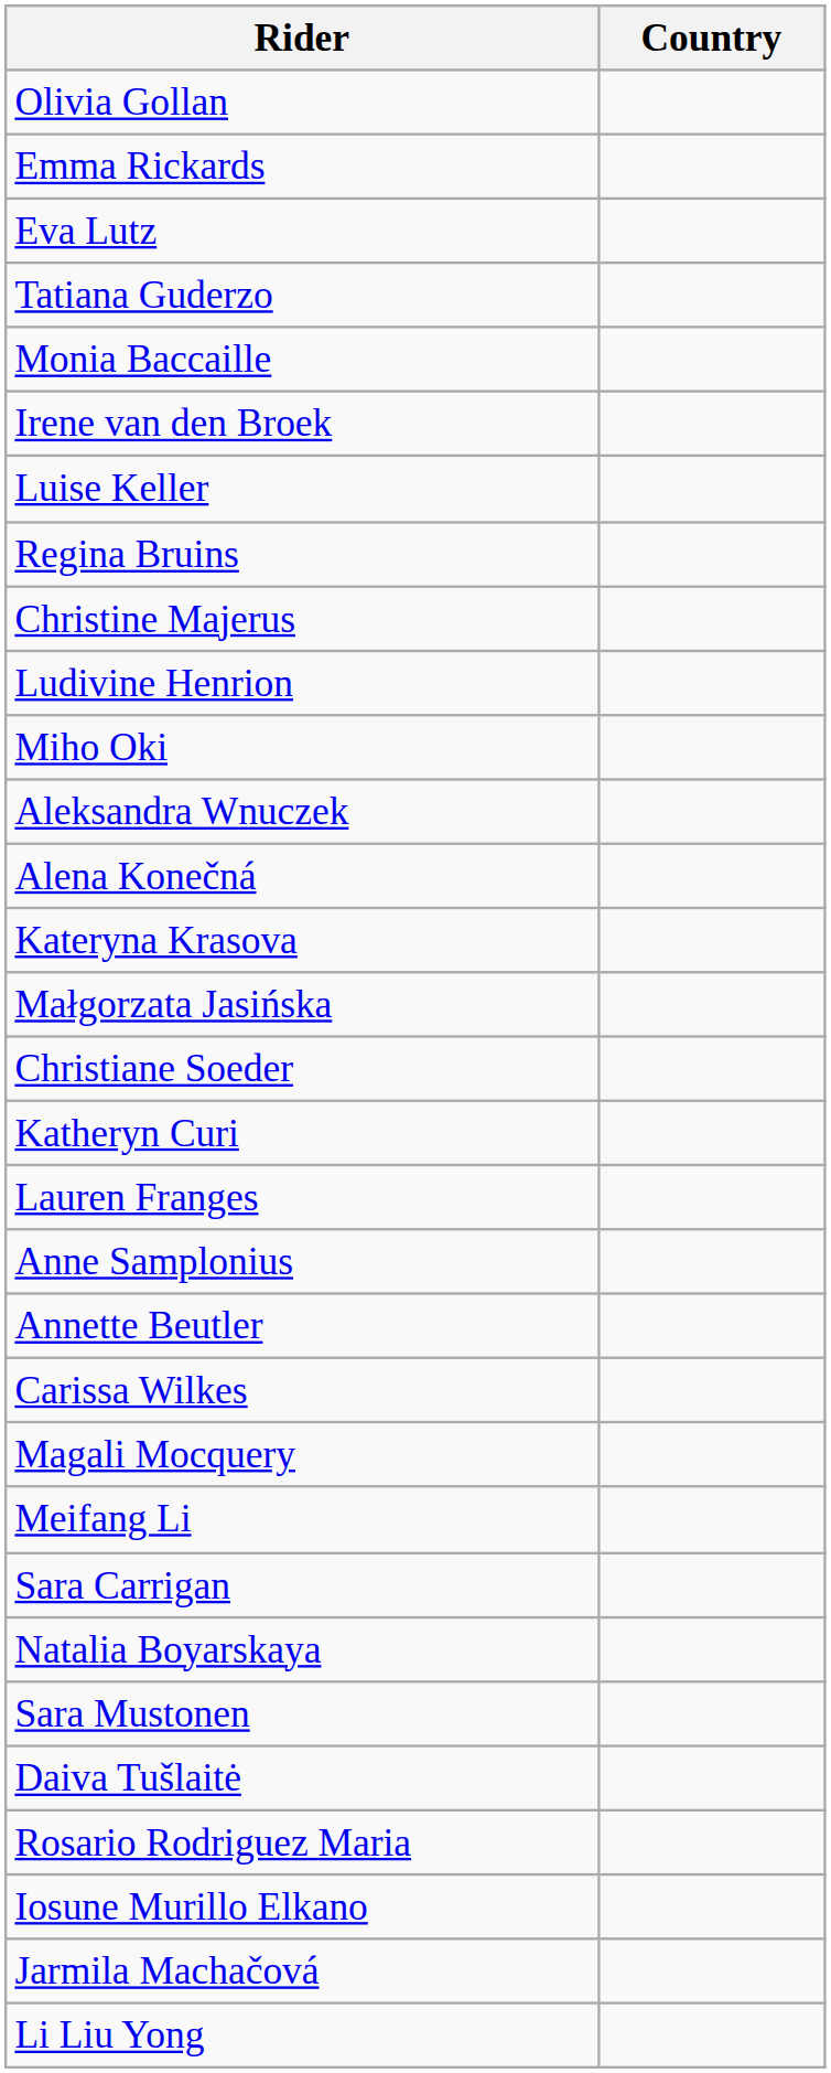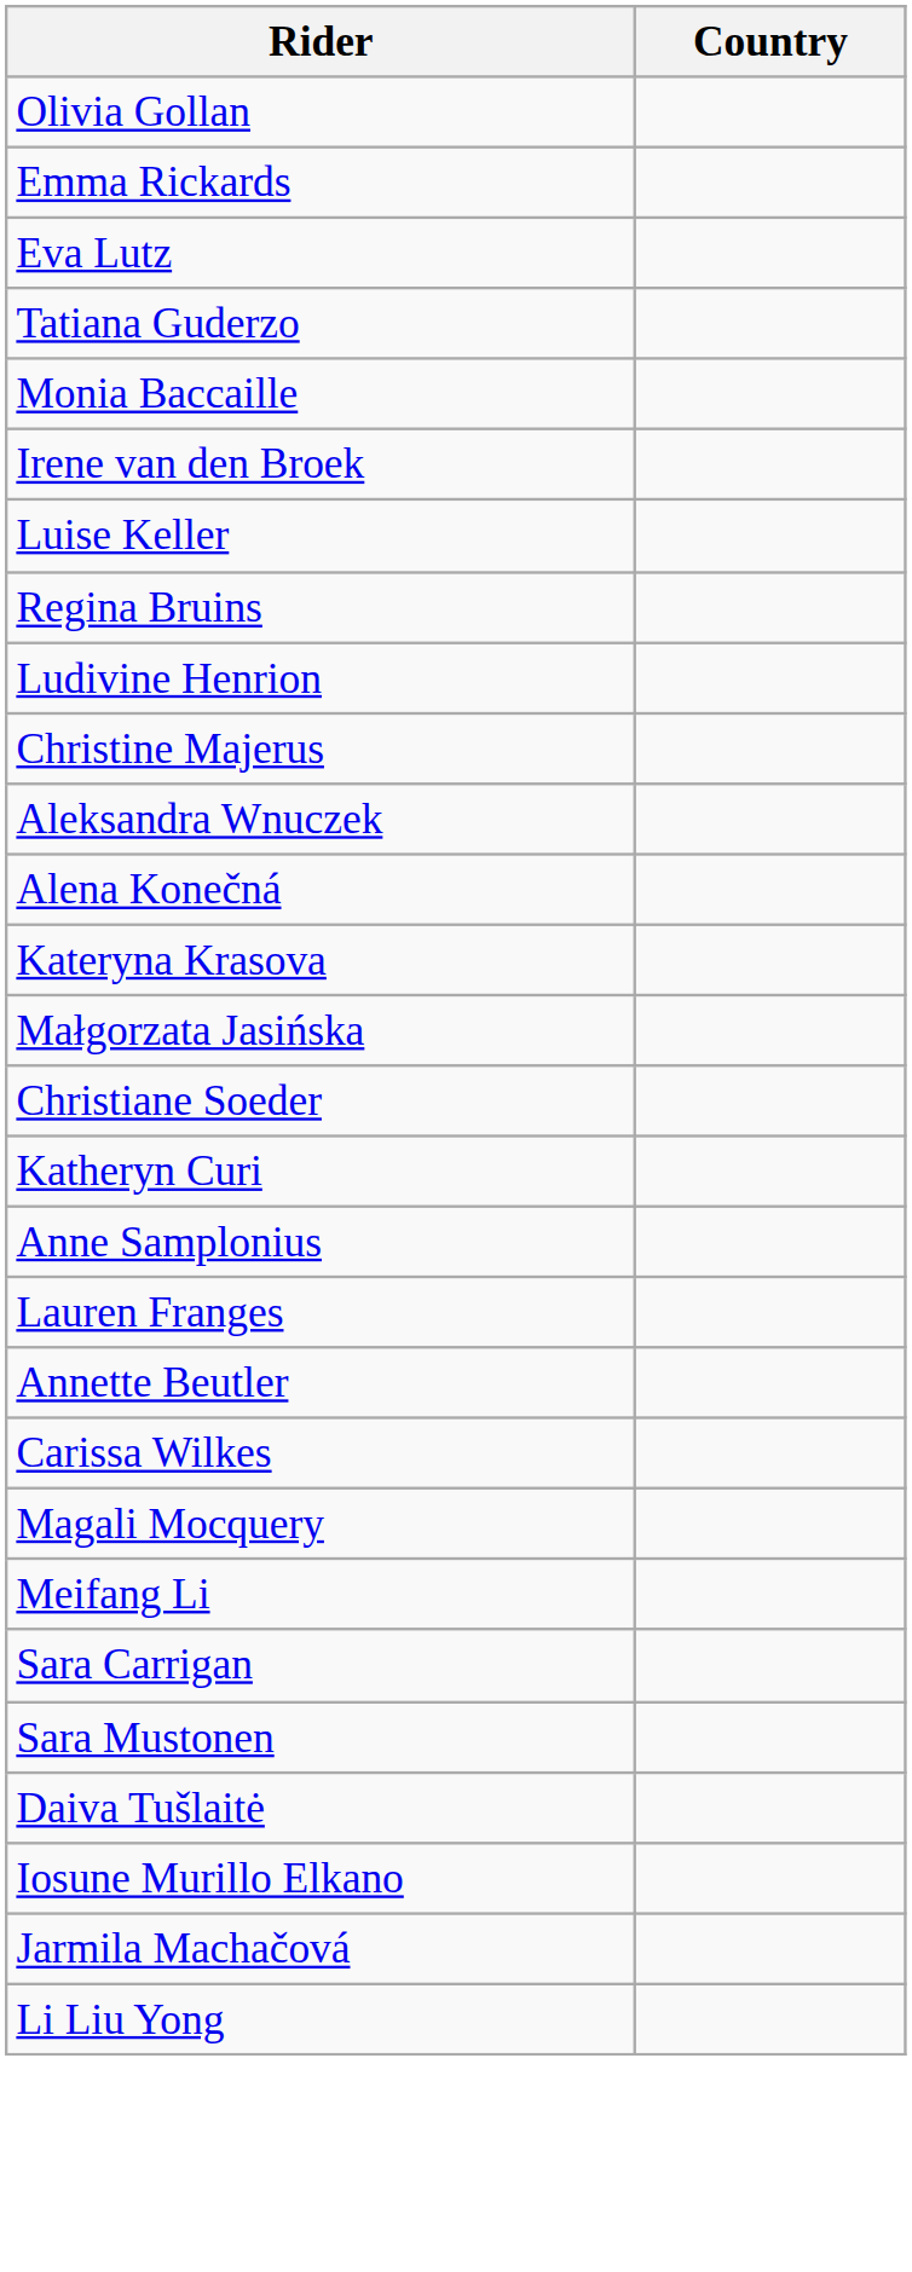 <table class="wikitable" style="font-size:95%; text-align:left; width:320px;">
 <tr>
 <th>Rider</th>
 <th>Country</th>
 </tr>
 <tr>
 <td><a href='#'>Olivia Gollan</a></td>
 <td></td>
 </tr>
 <tr>
 <td><a href='#'>Emma Rickards</a></td>
 <td></td>
 </tr>
 <tr>
 <td><a href='#'>Eva Lutz</a></td>
 <td></td>
 </tr>
 <tr>
 <td><a href='#'>Tatiana Guderzo</a></td>
 <td></td>
 </tr>
 <tr>
 <td><a href='#'>Monia Baccaille</a></td>
 <td></td>
 </tr>
 <tr>
 <td><a href='#'>Irene van den Broek</a></td>
 <td></td>
 </tr>
 <tr>
 <td><a href='#'>Luise Keller</a></td>
 <td></td>
 </tr>
 <tr>
 <td><a href='#'>Regina Bruins</a></td>
 <td></td>
 </tr>
 <tr>
-<td><a href='#'>Christine Majerus</a></td>
-<td></td>
-</tr>
-<tr>
 <td><a href='#'>Ludivine Henrion</a></td>
 <td></td>
 </tr>
 <tr>
-<td><a href='#'>Miho Oki</a></td>
+<td><a href='#'>Christine Majerus</a></td>
 <td></td>
 </tr>
 <tr>
 <td><a href='#'>Aleksandra Wnuczek</a></td>
 <td></td>
 </tr>
 <tr>
 <td><a href='#'>Alena Konečná</a></td>
 <td></td>
 </tr>
 <tr>
 <td><a href='#'>Kateryna Krasova</a></td>
 <td></td>
 </tr>
 <tr>
 <td><a href='#'>Małgorzata Jasińska</a></td>
 <td></td>
 </tr>
 <tr>
 <td><a href='#'>Christiane Soeder</a></td>
 <td></td>
 </tr>
 <tr>
 <td><a href='#'>Katheryn Curi</a></td>
 <td></td>
 </tr>
 <tr>
-<td><a href='#'>Lauren Franges</a></td>
+<td><a href='#'>Anne Samplonius</a></td>
 <td></td>
 </tr>
 <tr>
-<td><a href='#'>Anne Samplonius</a></td>
+<td><a href='#'>Lauren Franges</a></td>
 <td></td>
 </tr>
 <tr>
 <td><a href='#'>Annette Beutler</a></td>
 <td></td>
 </tr>
 <tr>
 <td><a href='#'>Carissa Wilkes</a></td>
 <td></td>
 </tr>
 <tr>
 <td><a href='#'>Magali Mocquery</a></td>
 <td></td>
 </tr>
 <tr>
 <td><a href='#'>Meifang Li</a></td>
 <td></td>
 </tr>
 <tr>
 <td><a href='#'>Sara Carrigan</a></td>
 <td></td>
 </tr>
 <tr>
-<td><a href='#'>Natalia Boyarskaya</a></td>
-<td></td>
-</tr>
-<tr>
 <td><a href='#'>Sara Mustonen</a></td>
 <td></td>
 </tr>
 <tr>
 <td><a href='#'>Daiva Tušlaitė</a></td>
-<td></td>
-</tr>
-<tr>
-<td><a href='#'>Rosario Rodriguez Maria</a></td>
 <td></td>
 </tr>
 <tr>
 <td><a href='#'>Iosune Murillo Elkano</a></td>
 <td></td>
 </tr>
 <tr>
 <td><a href='#'>Jarmila Machačová</a></td>
 <td></td>
 </tr>
 <tr>
 <td><a href='#'>Li Liu Yong</a></td>
 <td></td>
 </tr>
 </table>
